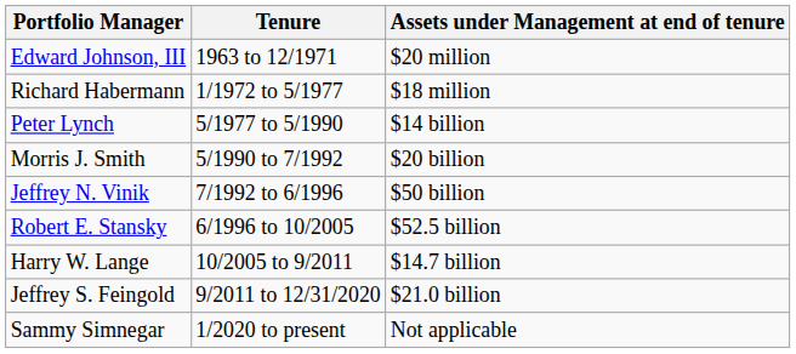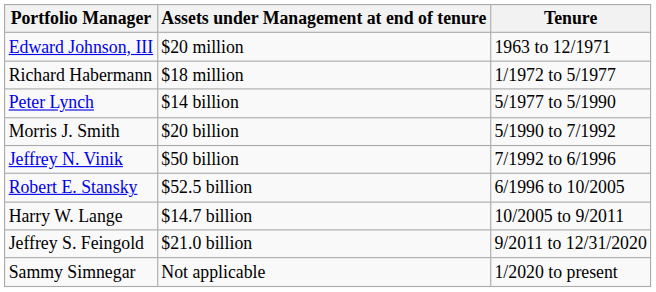 <table class="wikitable">
 <tr>
 <th>Portfolio Manager</th>
+<th>Assets under Management at end of tenure</th>
 <th>Tenure</th>
-<th>Assets under Management at end of tenure</th>
 </tr>
 <tr>
 <td><a href='#'>Edward Johnson, III</a></td>
+<td>$20 million</td>
 <td>1963 to 12/1971</td>
-<td>$20 million</td>
 </tr>
 <tr>
 <td>Richard Habermann</td>
+<td>$18 million</td>
 <td>1/1972 to 5/1977</td>
-<td>$18 million</td>
 </tr>
 <tr>
 <td><a href='#'>Peter Lynch</a></td>
+<td>$14 billion</td>
 <td>5/1977 to 5/1990</td>
-<td>$14 billion</td>
 </tr>
 <tr>
 <td>Morris J. Smith</td>
+<td>$20 billion</td>
 <td>5/1990 to 7/1992</td>
-<td>$20 billion</td>
 </tr>
 <tr>
 <td><a href='#'>Jeffrey N. Vinik</a></td>
+<td>$50 billion</td>
 <td>7/1992 to 6/1996</td>
-<td>$50 billion</td>
 </tr>
 <tr>
 <td><a href='#'>Robert E. Stansky</a></td>
+<td>$52.5 billion</td>
 <td>6/1996 to 10/2005</td>
-<td>$52.5 billion</td>
 </tr>
 <tr>
 <td>Harry W. Lange</td>
+<td>$14.7 billion</td>
 <td>10/2005 to 9/2011</td>
-<td>$14.7 billion</td>
 </tr>
 <tr>
 <td>Jeffrey S. Feingold</td>
+<td>$21.0 billion</td>
 <td>9/2011 to 12/31/2020</td>
-<td>$21.0 billion</td>
 </tr>
 <tr>
 <td>Sammy Simnegar</td>
+<td>Not applicable</td>
 <td>1/2020 to present</td>
-<td>Not applicable</td>
 </tr>
 </table>
